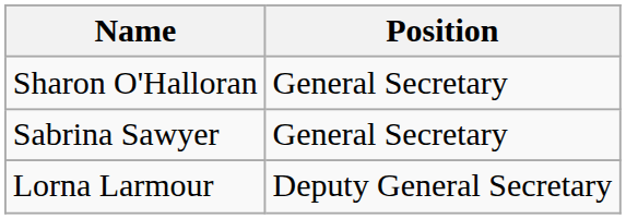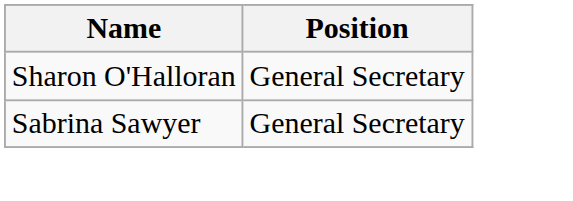 <table class="wikitable">
 <tr>
 <th>Name</th>
 <th>Position</th>
 </tr>
 <tr>
 <td>Sharon O'Halloran</td>
 <td>General Secretary</td>
 </tr>
 <tr>
 <td>Sabrina Sawyer</td>
 <td>General Secretary</td>
 </tr>
-<tr>
-<td>Lorna Larmour</td>
-<td>Deputy General Secretary</td>
-</tr>
 </table>
